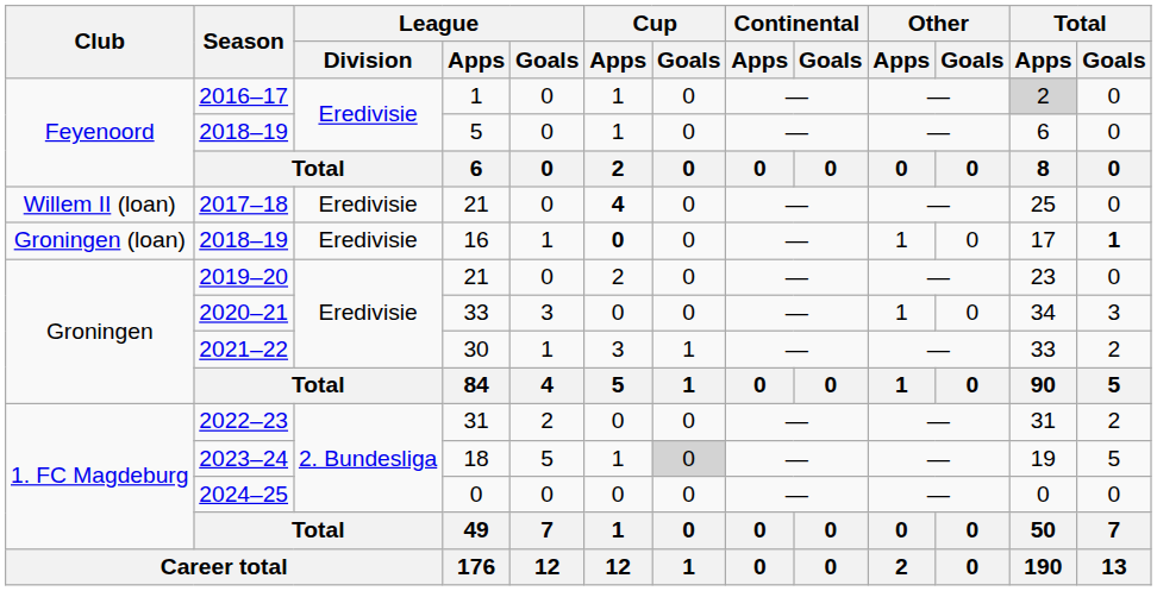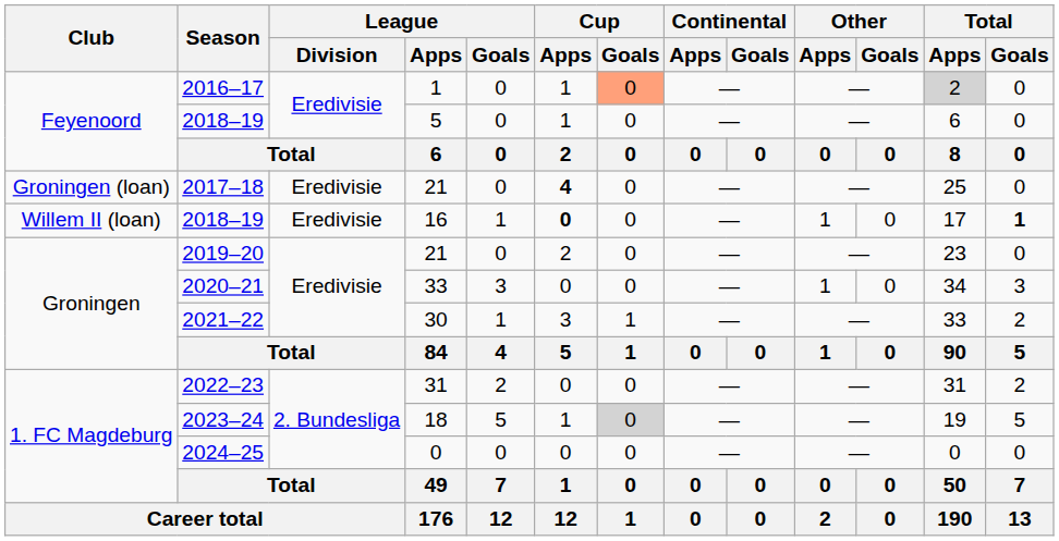 <table class="wikitable" style="text-align:center">
 <tr>
 <th rowspan="2">Club</th>
 <th rowspan="2">Season</th>
 <th colspan="3">League</th>
 <th colspan="2">Cup</th>
 <th colspan="2">Continental</th>
 <th colspan="2">Other</th>
 <th colspan="2">Total</th>
 </tr>
 <tr>
 <th>Division</th>
 <th>Apps</th>
 <th>Goals</th>
 <th>Apps</th>
 <th>Goals</th>
 <th>Apps</th>
 <th>Goals</th>
 <th>Apps</th>
 <th>Goals</th>
 <th>Apps</th>
 <th>Goals</th>
 </tr>
 <tr>
 <td rowspan="3"><a href='#'>Feyenoord</a></td>
 <td><a href='#'>2016–17</a></td>
 <td rowspan="2"><a href='#'>Eredivisie</a></td>
 <td>1</td>
 <td>0</td>
 <td>1</td>
-<td>0</td>
+<td style="background: lightsalmon;">0</td>
 <td colspan="2">—</td>
 <td colspan="2">—</td>
 <td style="background: lightgrey;">2</td>
 <td>0</td>
 </tr>
 <tr>
 <td><a href='#'>2018–19</a></td>
 <td>5</td>
 <td>0</td>
 <td>1</td>
 <td>0</td>
 <td colspan="2">—</td>
 <td colspan="2">—</td>
 <td>6</td>
 <td>0</td>
 </tr>
 <tr>
 <th colspan="2">Total</th>
 <th>6</th>
 <th>0</th>
 <th>2</th>
 <th>0</th>
 <th>0</th>
 <th>0</th>
 <th>0</th>
 <th>0</th>
 <th>8</th>
 <th>0</th>
 </tr>
 <tr>
-<td><a href='#'>Willem II</a> (loan)</td>
+<td><a href='#'>Groningen</a> (loan)</td>
 <td><a href='#'>2017–18</a></td>
 <td>Eredivisie</td>
 <td>21</td>
 <td>0</td>
 <td><strong>4</strong></td>
 <td>0</td>
 <td colspan="2">—</td>
 <td colspan="2">—</td>
 <td>25</td>
 <td>0</td>
 </tr>
 <tr>
-<td><a href='#'>Groningen</a> (loan)</td>
+<td><a href='#'>Willem II</a> (loan)</td>
 <td><a href='#'>2018–19</a></td>
 <td>Eredivisie</td>
 <td>16</td>
 <td>1</td>
 <td><strong>0</strong></td>
 <td>0</td>
 <td colspan="2">—</td>
 <td>1</td>
 <td>0</td>
 <td>17</td>
 <td><strong>1</strong></td>
 </tr>
 <tr>
 <td rowspan="4">Groningen</td>
 <td><a href='#'>2019–20</a></td>
 <td rowspan="3">Eredivisie</td>
 <td>21</td>
 <td>0</td>
 <td>2</td>
 <td>0</td>
 <td colspan="2">—</td>
 <td colspan="2">—</td>
 <td>23</td>
 <td>0</td>
 </tr>
 <tr>
 <td><a href='#'>2020–21</a></td>
 <td>33</td>
 <td>3</td>
 <td>0</td>
 <td>0</td>
 <td colspan="2">—</td>
 <td>1</td>
 <td>0</td>
 <td>34</td>
 <td>3</td>
 </tr>
 <tr>
 <td><a href='#'>2021–22</a></td>
 <td>30</td>
 <td>1</td>
 <td>3</td>
 <td>1</td>
 <td colspan="2">—</td>
 <td colspan="2">—</td>
 <td>33</td>
 <td>2</td>
 </tr>
 <tr>
 <th colspan="2">Total</th>
 <th>84</th>
 <th>4</th>
 <th>5</th>
 <th>1</th>
 <th>0</th>
 <th>0</th>
 <th>1</th>
 <th>0</th>
 <th>90</th>
 <th>5</th>
 </tr>
 <tr>
 <td rowspan="4"><a href='#'>1. FC Magdeburg</a></td>
 <td><a href='#'>2022–23</a></td>
 <td rowspan="3"><a href='#'>2. Bundesliga</a></td>
 <td>31</td>
 <td>2</td>
 <td>0</td>
 <td>0</td>
 <td colspan="2">—</td>
 <td colspan="2">—</td>
 <td>31</td>
 <td>2</td>
 </tr>
 <tr>
 <td><a href='#'>2023–24</a></td>
 <td>18</td>
 <td>5</td>
 <td>1</td>
 <td style="background: lightgrey;">0</td>
 <td colspan="2">—</td>
 <td colspan="2">—</td>
 <td>19</td>
 <td>5</td>
 </tr>
 <tr>
 <td><a href='#'>2024–25</a></td>
 <td>0</td>
 <td>0</td>
 <td>0</td>
 <td>0</td>
 <td colspan="2">—</td>
 <td colspan="2">—</td>
 <td>0</td>
 <td>0</td>
 </tr>
 <tr>
 <th colspan="2">Total</th>
 <th>49</th>
 <th>7</th>
 <th>1</th>
 <th>0</th>
 <th>0</th>
 <th>0</th>
 <th>0</th>
 <th>0</th>
 <th>50</th>
 <th>7</th>
 </tr>
 <tr>
 <th colspan="3">Career total</th>
 <th>176</th>
 <th>12</th>
 <th>12</th>
 <th>1</th>
 <th>0</th>
 <th>0</th>
 <th>2</th>
 <th>0</th>
 <th>190</th>
 <th>13</th>
 </tr>
 </table>
